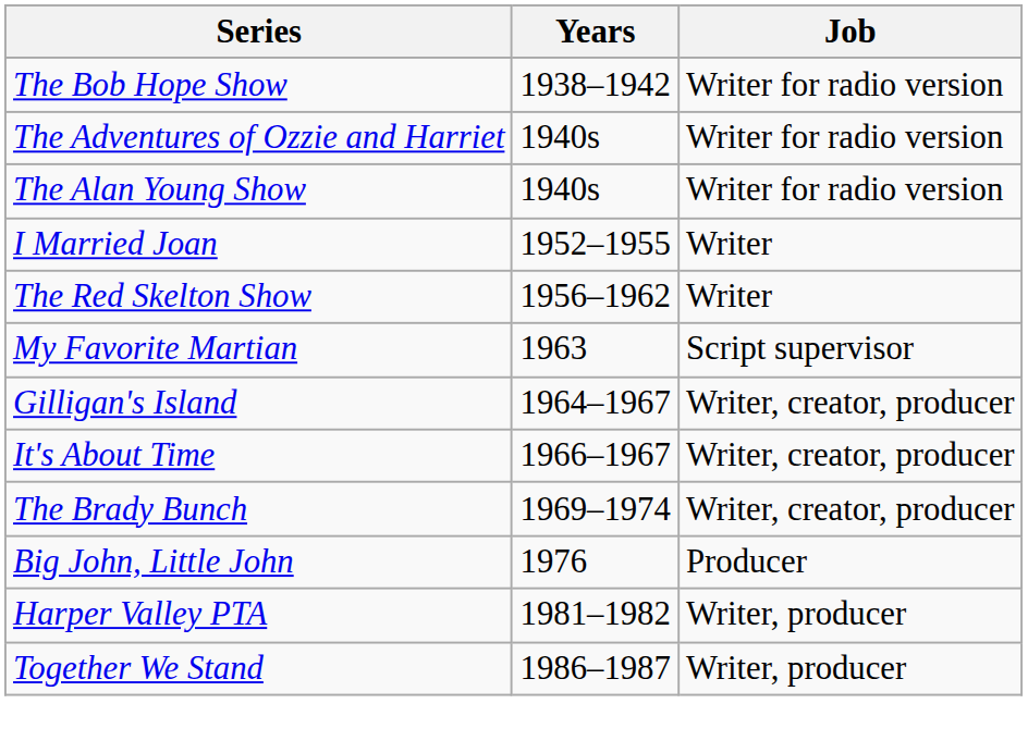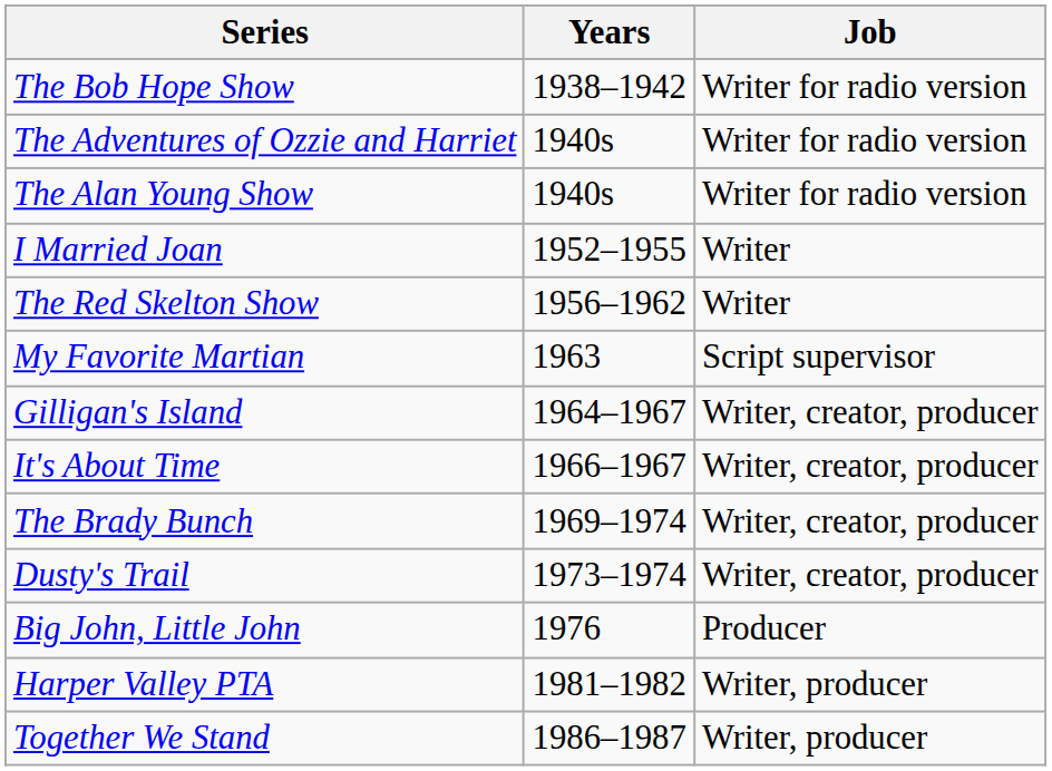 <table class="wikitable">
 <tr>
 <th>Series</th>
 <th>Years</th>
 <th>Job</th>
 </tr>
 <tr>
 <td><em><a href='#'>The Bob Hope Show</a></em></td>
 <td>1938–1942</td>
 <td>Writer for radio version</td>
 </tr>
 <tr>
 <td><em><a href='#'>The Adventures of Ozzie and Harriet</a></em></td>
 <td>1940s</td>
 <td>Writer for radio version</td>
 </tr>
 <tr>
 <td><em><a href='#'>The Alan Young Show</a></em></td>
 <td>1940s</td>
 <td>Writer for radio version</td>
 </tr>
 <tr>
 <td><em><a href='#'>I Married Joan</a></em></td>
 <td>1952–1955</td>
 <td>Writer</td>
 </tr>
 <tr>
 <td><em><a href='#'>The Red Skelton Show</a></em></td>
 <td>1956–1962</td>
 <td>Writer</td>
 </tr>
 <tr>
 <td><em><a href='#'>My Favorite Martian</a></em></td>
 <td>1963</td>
 <td>Script supervisor</td>
 </tr>
 <tr>
 <td><em><a href='#'>Gilligan's Island</a></em></td>
 <td>1964–1967</td>
 <td>Writer, creator, producer</td>
 </tr>
 <tr>
 <td><em><a href='#'>It's About Time</a></em></td>
 <td>1966–1967</td>
 <td>Writer, creator, producer</td>
 </tr>
 <tr>
 <td><em><a href='#'>The Brady Bunch</a></em></td>
 <td>1969–1974</td>
 <td>Writer, creator, producer</td>
 </tr>
 <tr>
+<td><em><a href='#'>Dusty's Trail</a></em></td>
+<td>1973–1974</td>
+<td>Writer, creator, producer</td>
+</tr>
+<tr>
 <td><em><a href='#'>Big John, Little John</a></em></td>
 <td>1976</td>
 <td>Producer</td>
 </tr>
 <tr>
 <td><em><a href='#'>Harper Valley PTA</a></em></td>
 <td>1981–1982</td>
 <td>Writer, producer</td>
 </tr>
 <tr>
 <td><em><a href='#'>Together We Stand</a></em></td>
 <td>1986–1987</td>
 <td>Writer, producer</td>
 </tr>
 </table>
